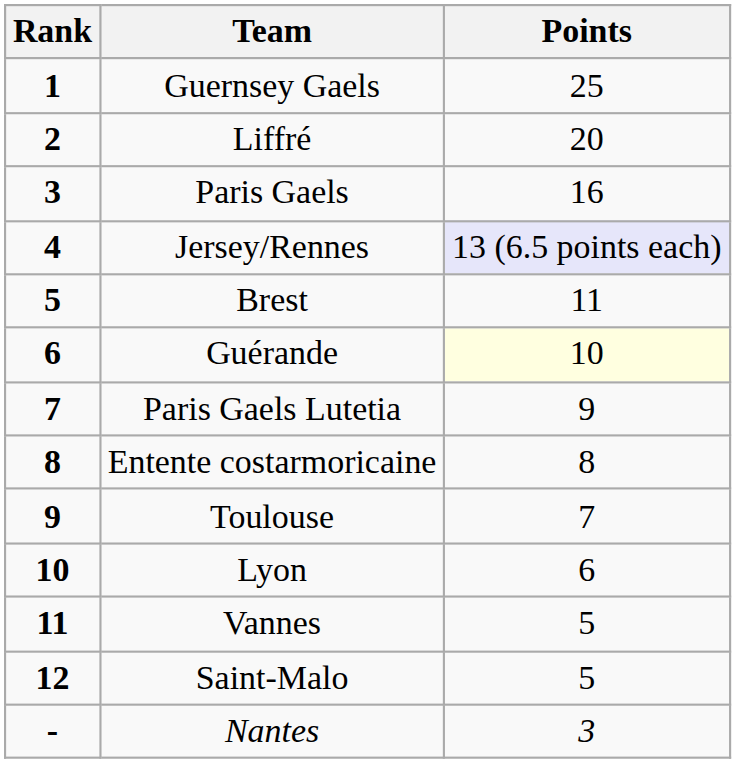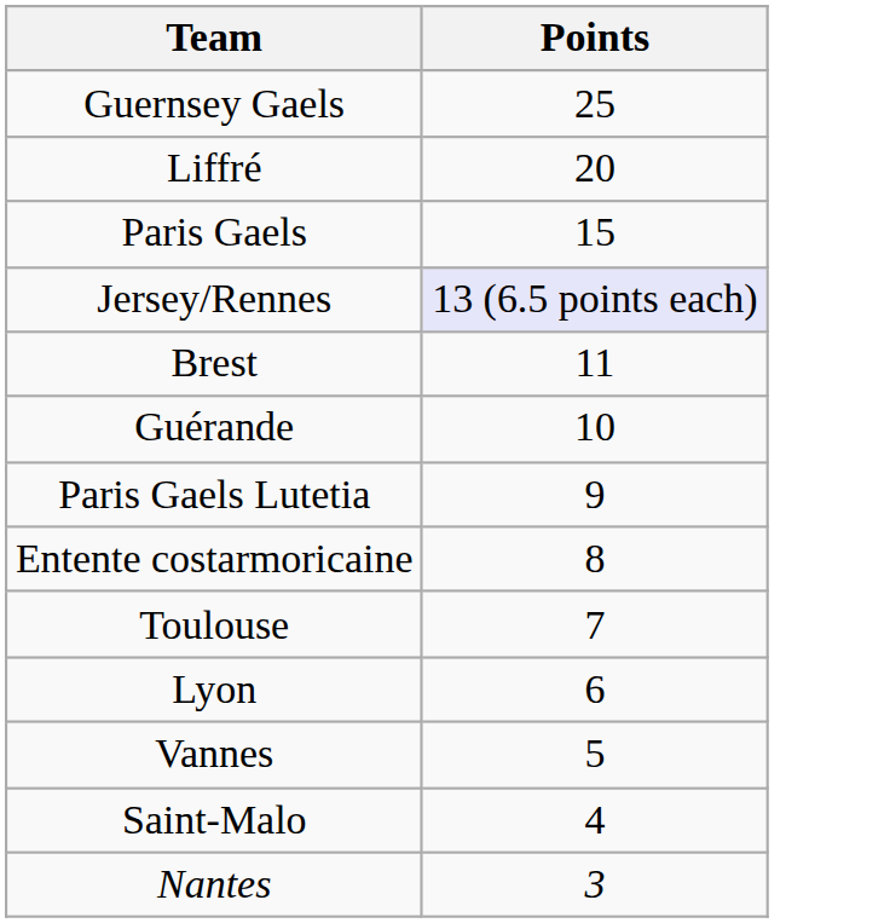 <table class="wikitable">
 <tr style="background:silver"!>
-<th>Rank</th>
 <th>Team</th>
 <th>Points</th>
 </tr>
 <tr align="center">
-<td><strong>1</strong></td>
 <td>Guernsey Gaels</td>
 <td>25</td>
 </tr>
 <tr align="center">
-<td><strong>2</strong></td>
 <td>Liffré</td>
 <td>20</td>
 </tr>
 <tr align="center">
-<td><strong>3</strong></td>
 <td>Paris Gaels</td>
-<td>16</td>
+<td>15</td>
 </tr>
 <tr align="center">
-<td><strong>4</strong></td>
 <td>Jersey/Rennes</td>
 <td style="background: lavender;">13 (6.5 points each)</td>
 </tr>
 <tr align="center">
-<td><strong>5</strong></td>
 <td>Brest</td>
 <td>11</td>
 </tr>
 <tr align="center">
-<td><strong>6</strong></td>
 <td>Guérande</td>
-<td style="background: lightyellow;">10</td>
+<td>10</td>
 </tr>
 <tr align="center">
-<td><strong>7</strong></td>
 <td>Paris Gaels Lutetia</td>
 <td>9</td>
 </tr>
 <tr align="center">
-<td><strong>8</strong></td>
 <td>Entente costarmoricaine</td>
 <td>8</td>
 </tr>
 <tr align="center">
-<td><strong>9</strong></td>
 <td>Toulouse</td>
 <td>7</td>
 </tr>
 <tr align="center">
-<td><strong>10</strong></td>
 <td>Lyon</td>
 <td>6</td>
 </tr>
 <tr align="center">
-<td><strong>11</strong></td>
 <td>Vannes</td>
 <td>5</td>
 </tr>
 <tr align="center">
-<td><strong>12</strong></td>
 <td>Saint-Malo</td>
-<td>5</td>
+<td>4</td>
 </tr>
 <tr align="center">
-<td><strong>-</strong></td>
 <td><em>Nantes</em></td>
 <td><em>3</em></td>
 </tr>
 </table>
